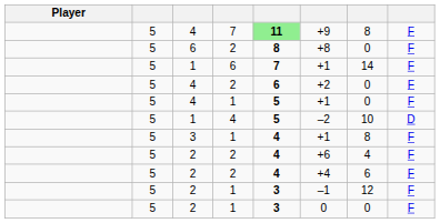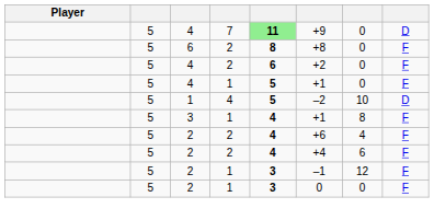 <table class="wikitable sortable" style="text-align:center;">
 <tr>
 <th width="175px">Player</th>
 <th width="50px"></th>
 <th width="50px"></th>
 <th width="50px"></th>
 <th width="60px"></th>
 <th width="60px"></th>
 <th width="50px"></th>
 <th width="60px"></th>
 </tr>
 <tr>
 <td align="left"> </td>
 <td>5</td>
 <td>4</td>
 <td>7</td>
 <td style="background: lightgreen;"><strong>11</strong></td>
 <td>+9</td>
-<td>8</td>
-<td><a href='#'>F</a></td>
+<td>0</td>
+<td><a href='#'>D</a></td>
 </tr>
 <tr>
 <td align="left"> </td>
 <td>5</td>
 <td>6</td>
 <td>2</td>
 <td><strong>8</strong></td>
 <td>+8</td>
 <td>0</td>
-<td><a href='#'>F</a></td>
-</tr>
-<tr>
-<td align="left"> </td>
-<td>5</td>
-<td>1</td>
-<td>6</td>
-<td><strong>7</strong></td>
-<td>+1</td>
-<td>14</td>
 <td><a href='#'>F</a></td>
 </tr>
 <tr>
 <td align="left"> </td>
 <td>5</td>
 <td>4</td>
 <td>2</td>
 <td><strong>6</strong></td>
 <td>+2</td>
 <td>0</td>
 <td><a href='#'>F</a></td>
 </tr>
 <tr>
 <td align="left"> </td>
 <td>5</td>
 <td>4</td>
 <td>1</td>
 <td><strong>5</strong></td>
 <td>+1</td>
 <td>0</td>
 <td><a href='#'>F</a></td>
 </tr>
 <tr>
 <td align="left"> </td>
 <td>5</td>
 <td>1</td>
 <td>4</td>
 <td><strong>5</strong></td>
 <td>–2</td>
 <td>10</td>
 <td><a href='#'>D</a></td>
 </tr>
 <tr>
 <td align="left"> </td>
 <td>5</td>
 <td>3</td>
 <td>1</td>
 <td><strong>4</strong></td>
 <td>+1</td>
 <td>8</td>
 <td><a href='#'>F</a></td>
 </tr>
 <tr>
 <td align="left"> </td>
 <td>5</td>
 <td>2</td>
 <td>2</td>
 <td><strong>4</strong></td>
 <td>+6</td>
 <td>4</td>
 <td><a href='#'>F</a></td>
 </tr>
 <tr>
 <td align="left"> </td>
 <td>5</td>
 <td>2</td>
 <td>2</td>
 <td><strong>4</strong></td>
 <td>+4</td>
 <td>6</td>
 <td><a href='#'>F</a></td>
 </tr>
 <tr>
 <td align="left"> </td>
 <td>5</td>
 <td>2</td>
 <td>1</td>
 <td><strong>3</strong></td>
 <td>–1</td>
 <td>12</td>
 <td><a href='#'>F</a></td>
 </tr>
 <tr>
 <td align="left"> </td>
 <td>5</td>
 <td>2</td>
 <td>1</td>
 <td><strong>3</strong></td>
 <td>0</td>
 <td>0</td>
 <td><a href='#'>F</a></td>
 </tr>
 </table>
